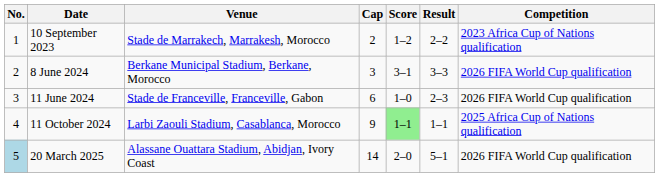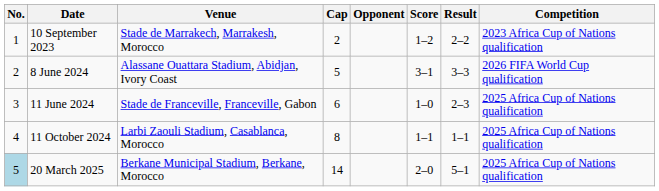 <table class=wikitable style="text-align: left;" align=center>
 <tr>
 <th>No.</th>
 <th>Date</th>
 <th>Venue</th>
 <th>Cap</th>
+<th>Opponent</th>
 <th>Score</th>
 <th>Result</th>
 <th>Competition</th>
 </tr>
 <tr>
 <td align="center">1</td>
 <td>10 September 2023</td>
 <td><a href='#'>Stade de Marrakech</a>, <a href='#'>Marrakesh</a>, Morocco</td>
 <td align=center>2</td>
+<td></td>
 <td align="center">1–2</td>
 <td align="center">2–2</td>
 <td><a href='#'>2023 Africa Cup of Nations qualification</a></td>
 </tr>
 <tr>
 <td align="center">2</td>
 <td>8 June 2024</td>
-<td><a href='#'>Berkane Municipal Stadium</a>, <a href='#'>Berkane</a>, Morocco</td>
-<td align=center>3</td>
+<td><a href='#'>Alassane Ouattara Stadium</a>, <a href='#'>Abidjan</a>, Ivory Coast</td>
+<td align=center>5</td>
+<td></td>
 <td align="center">3–1</td>
 <td align="center">3–3</td>
 <td><a href='#'>2026 FIFA World Cup qualification</a></td>
 </tr>
 <tr>
 <td align="center">3</td>
 <td>11 June 2024</td>
 <td><a href='#'>Stade de Franceville</a>, <a href='#'>Franceville</a>, Gabon</td>
 <td align=center>6</td>
+<td></td>
 <td align="center">1–0</td>
 <td align="center">2–3</td>
-<td>2026 FIFA World Cup qualification</td>
+<td><a href='#'>2025 Africa Cup of Nations qualification</a></td>
 </tr>
 <tr>
 <td align="center">4</td>
 <td>11 October 2024</td>
 <td><a href='#'>Larbi Zaouli Stadium</a>, <a href='#'>Casablanca</a>, Morocco</td>
-<td align=center>9</td>
-<td align="center" style="background: lightgreen;">1–1</td>
+<td align=center>8</td>
+<td></td>
+<td align="center">1–1</td>
 <td align="center">1–1</td>
 <td><a href='#'>2025 Africa Cup of Nations qualification</a></td>
 </tr>
 <tr>
 <td align="center" style="background: lightblue;">5</td>
 <td>20 March 2025</td>
-<td><a href='#'>Alassane Ouattara Stadium</a>, <a href='#'>Abidjan</a>, Ivory Coast</td>
+<td><a href='#'>Berkane Municipal Stadium</a>, <a href='#'>Berkane</a>, Morocco</td>
 <td align=center>14</td>
+<td></td>
 <td align="center">2–0</td>
 <td align="center">5–1</td>
-<td>2026 FIFA World Cup qualification</td>
+<td><a href='#'>2025 Africa Cup of Nations qualification</a></td>
 </tr>
 </table>
